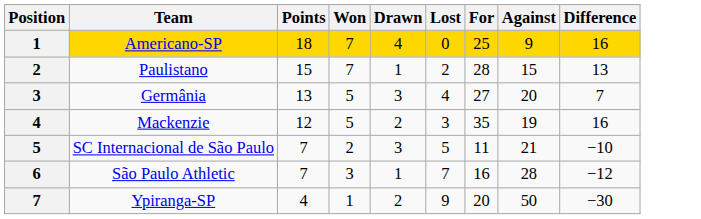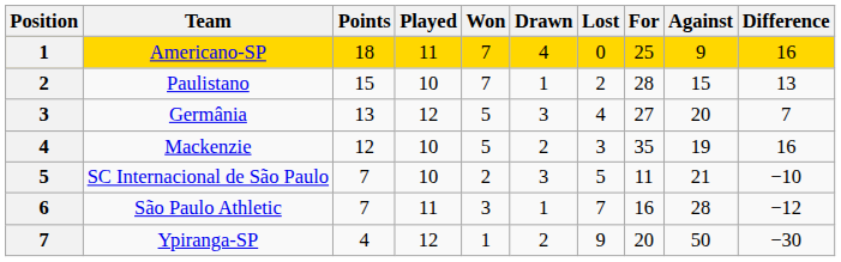 <table class="wikitable" style="text-align:center">
 <tr>
 <th>Position</th>
 <th>Team</th>
 <th>Points</th>
+<th>Played</th>
 <th>Won</th>
 <th>Drawn</th>
 <th>Lost</th>
 <th>For</th>
 <th>Against</th>
 <th>Difference</th>
 </tr>
 <tr style="background: gold;">
 <th>1</th>
 <td><a href='#'>Americano-SP</a></td>
 <td>18</td>
+<td>11</td>
 <td>7</td>
 <td>4</td>
 <td>0</td>
 <td>25</td>
 <td>9</td>
 <td>16</td>
 </tr>
 <tr>
 <th>2</th>
 <td><a href='#'>Paulistano</a></td>
 <td>15</td>
+<td>10</td>
 <td>7</td>
 <td>1</td>
 <td>2</td>
 <td>28</td>
 <td>15</td>
 <td>13</td>
 </tr>
 <tr>
 <th>3</th>
 <td><a href='#'>Germânia</a></td>
 <td>13</td>
+<td>12</td>
 <td>5</td>
 <td>3</td>
 <td>4</td>
 <td>27</td>
 <td>20</td>
 <td>7</td>
 </tr>
 <tr>
 <th>4</th>
 <td><a href='#'>Mackenzie</a></td>
 <td>12</td>
+<td>10</td>
 <td>5</td>
 <td>2</td>
 <td>3</td>
 <td>35</td>
 <td>19</td>
 <td>16</td>
 </tr>
 <tr>
 <th>5</th>
 <td><a href='#'>SC Internacional de São Paulo</a></td>
 <td>7</td>
+<td>10</td>
 <td>2</td>
 <td>3</td>
 <td>5</td>
 <td>11</td>
 <td>21</td>
 <td>−10</td>
 </tr>
 <tr>
 <th>6</th>
 <td><a href='#'>São Paulo Athletic</a></td>
 <td>7</td>
+<td>11</td>
 <td>3</td>
 <td>1</td>
 <td>7</td>
 <td>16</td>
 <td>28</td>
 <td>−12</td>
 </tr>
 <tr>
 <th>7</th>
 <td><a href='#'>Ypiranga-SP</a></td>
 <td>4</td>
+<td>12</td>
 <td>1</td>
 <td>2</td>
 <td>9</td>
 <td>20</td>
 <td>50</td>
 <td>−30</td>
 </tr>
 </table>
